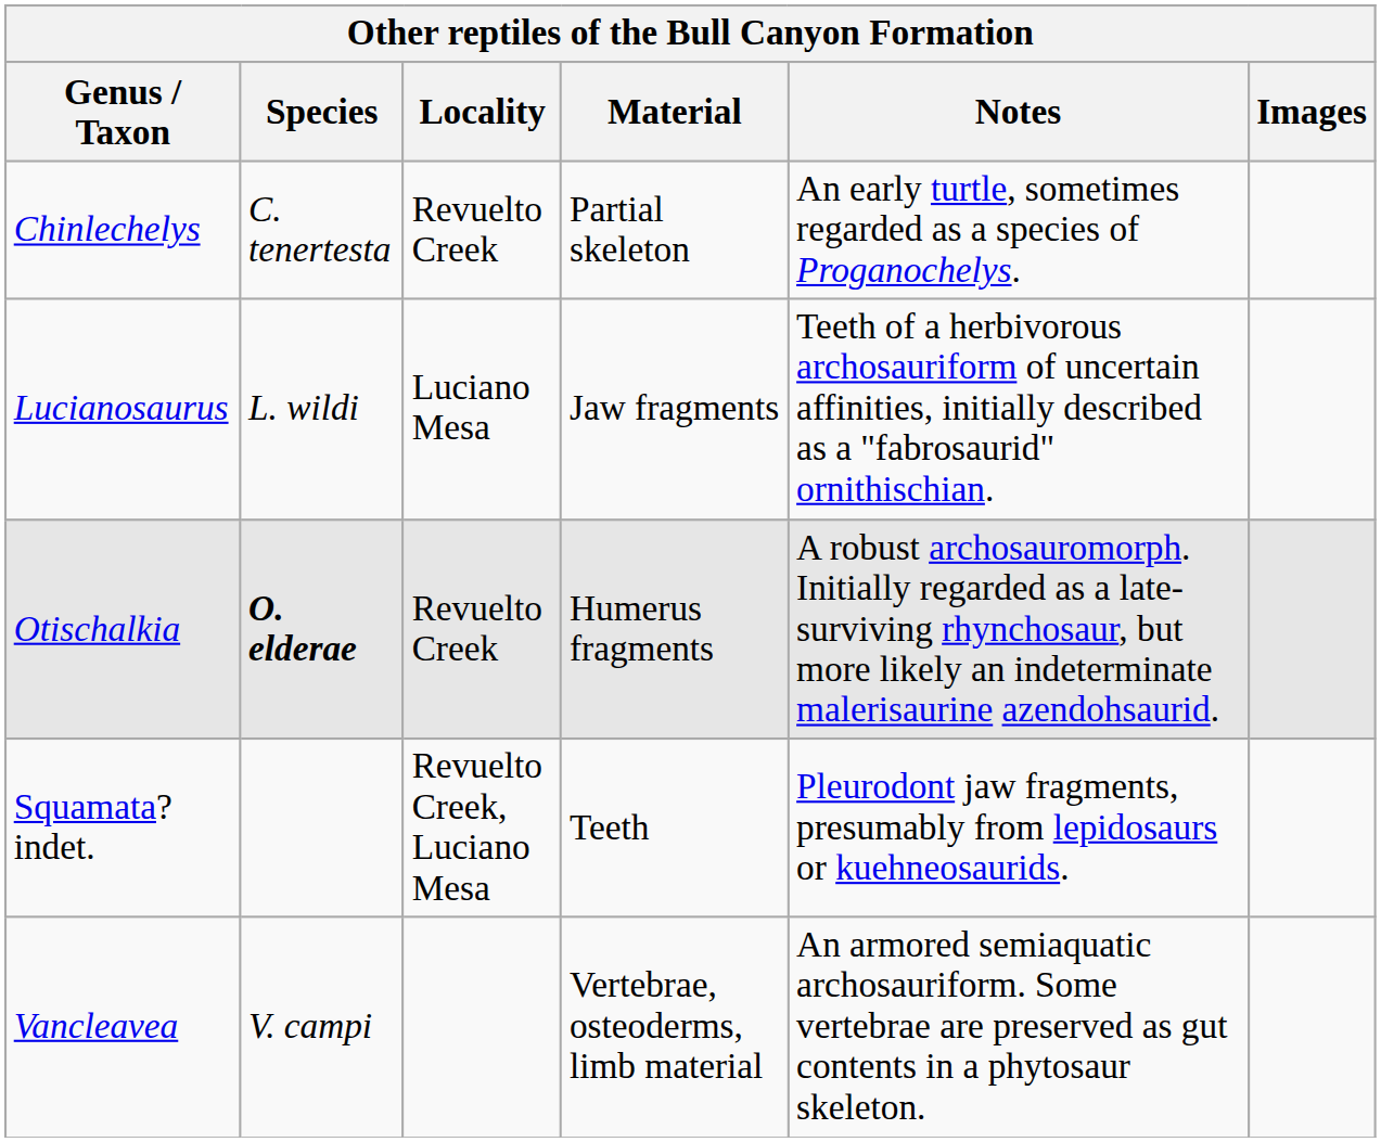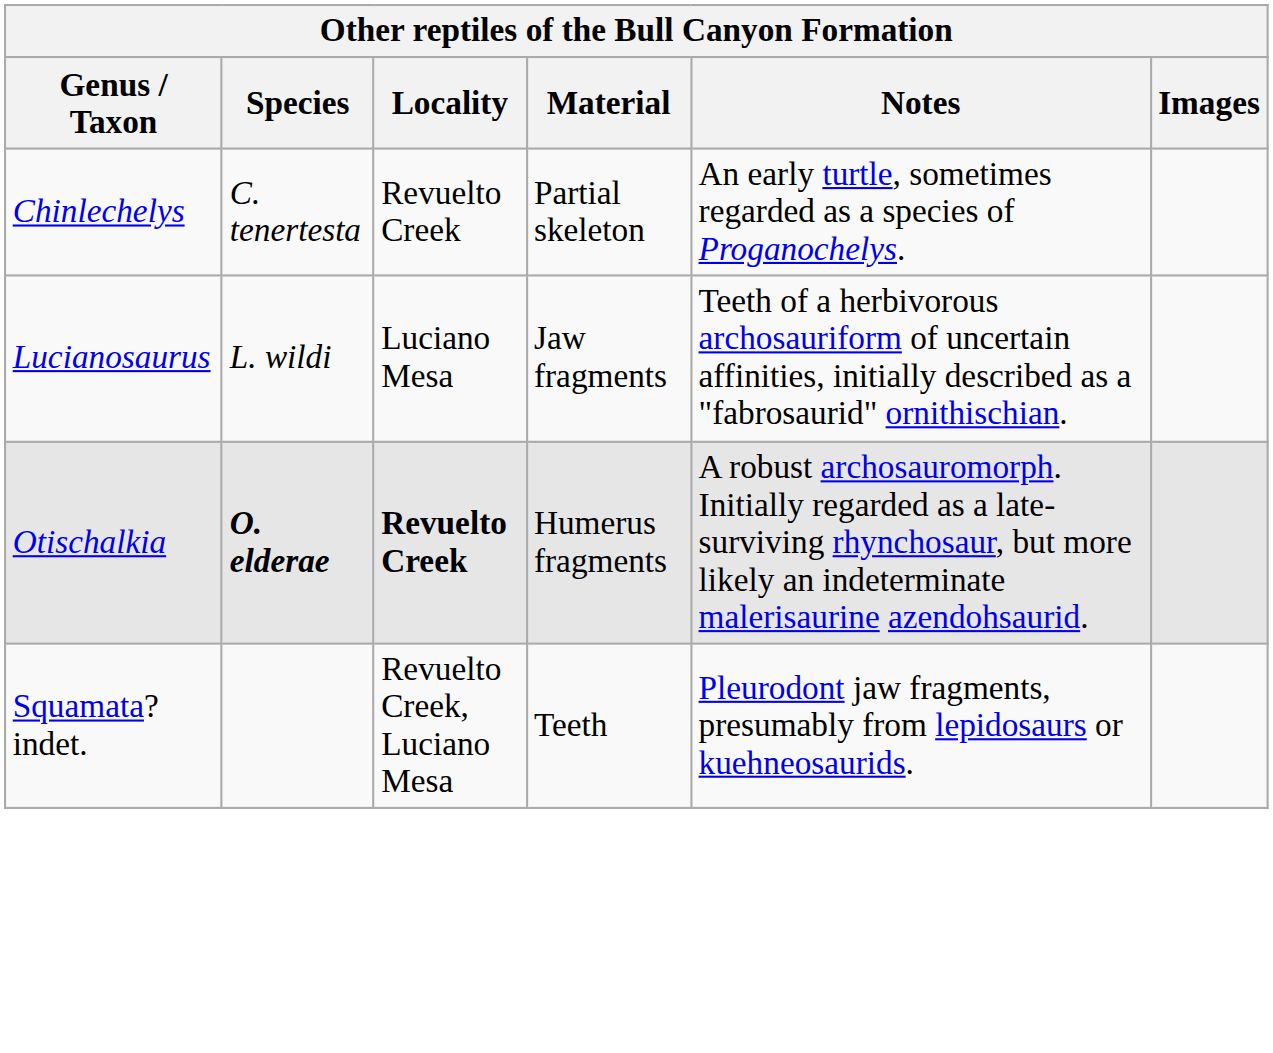 <table class="wikitable" align="center">
 <tr>
 <th colspan="6" align="center"><strong>Other reptiles of the Bull Canyon Formation</strong></th>
 </tr>
 <tr>
 <th>Genus / Taxon</th>
 <th>Species</th>
 <th>Locality</th>
 <th>Material</th>
 <th>Notes</th>
 <th>Images</th>
 </tr>
 <tr>
 <td><em><a href='#'>Chinlechelys</a></em></td>
 <td><em>C. tenertesta</em></td>
 <td>Revuelto Creek</td>
 <td>Partial skeleton</td>
 <td>An early <a href='#'>turtle</a>, sometimes regarded as a species of <em><a href='#'>Proganochelys</a></em>.</td>
 <td></td>
 </tr>
 <tr>
 <td><em><a href='#'>Lucianosaurus</a></em></td>
 <td><em>L. wildi</em></td>
 <td>Luciano Mesa</td>
 <td>Jaw fragments</td>
 <td>Teeth of a herbivorous <a href='#'>archosauriform</a> of uncertain affinities, initially described as a "fabrosaurid" <a href='#'>ornithischian</a>.<em></em></td>
 <td></td>
 </tr>
 <tr>
 <td style="background:#E6E6E6;"><em><a href='#'>Otischalkia</a></em></td>
 <td style="background:#E6E6E6;"><strong><em>O. elderae</em></strong></td>
-<td style="background:#E6E6E6;">Revuelto Creek</td>
+<td style="background:#E6E6E6;"><strong>Revuelto Creek</strong></td>
 <td style="background:#E6E6E6;">Humerus fragments</td>
 <td style="background:#E6E6E6;">A robust <a href='#'>archosauromorph</a>. Initially regarded as a late-surviving <a href='#'>rhynchosaur</a>, but more likely an indeterminate <a href='#'>malerisaurine</a> <a href='#'>azendohsaurid</a>.</td>
 <td style="background:#E6E6E6;"></td>
 </tr>
 <tr>
 <td><a href='#'>Squamata</a>? indet.</td>
 <td></td>
 <td>Revuelto Creek,<br>Luciano Mesa</td>
 <td>Teeth</td>
 <td><a href='#'>Pleurodont</a> jaw fragments, presumably from <a href='#'>lepidosaurs</a> or <a href='#'>kuehneosaurids</a>.</td>
 <td></td>
 </tr>
-<tr>
-<td><em><a href='#'>Vancleavea</a></em></td>
-<td><em>V. campi</em></td>
-<td></td>
-<td>Vertebrae, osteoderms, limb material</td>
-<td>An armored semiaquatic archosauriform. Some vertebrae are preserved as gut contents in a phytosaur skeleton.</td>
-<td></td>
-</tr>
 </table>
